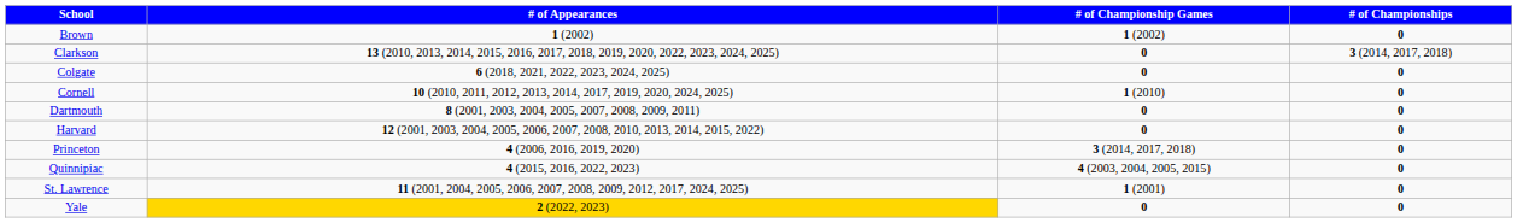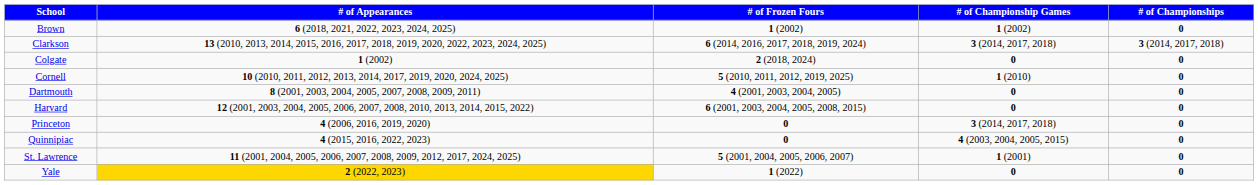 <table class="wikitable" width="100%" style="text-align: center;">
 <tr style=" background:blue; color:#FFFFFF;">
 <td><strong>School</strong></td>
 <td><strong># of Appearances</strong></td>
+<td><strong># of Frozen Fours</strong></td>
 <td><strong># of Championship Games</strong></td>
 <td><strong># of Championships</strong></td>
 </tr>
 <tr>
 <td><a href='#'>Brown</a></td>
+<td><strong>6</strong> (2018, 2021, 2022, 2023, 2024, 2025)</td>
 <td><strong>1</strong> (2002)</td>
 <td><strong>1</strong> (2002)</td>
 <td><strong>0</strong></td>
 </tr>
 <tr>
 <td><a href='#'>Clarkson</a></td>
 <td><strong>13</strong> (2010, 2013, 2014, 2015, 2016, 2017, 2018, 2019, 2020, 2022, 2023, 2024, 2025)</td>
-<td><strong>0</strong></td>
+<td><strong>6</strong> (2014, 2016, 2017, 2018, 2019, 2024)</td>
+<td><strong>3</strong> (2014, 2017, 2018)</td>
 <td><strong>3</strong> (2014, 2017, 2018)</td>
 </tr>
 <tr>
 <td><a href='#'>Colgate</a></td>
-<td><strong>6</strong> (2018, 2021, 2022, 2023, 2024, 2025)</td>
+<td><strong>1</strong> (2002)</td>
+<td><strong>2</strong> (2018, 2024)</td>
 <td><strong>0</strong></td>
 <td><strong>0</strong></td>
 </tr>
 <tr>
 <td><a href='#'>Cornell</a></td>
 <td><strong>10</strong> (2010, 2011, 2012, 2013, 2014, 2017, 2019, 2020, 2024, 2025)</td>
+<td><strong>5</strong> (2010, 2011, 2012, 2019, 2025)</td>
 <td><strong>1</strong> (2010)</td>
 <td><strong>0</strong></td>
 </tr>
 <tr>
 <td><a href='#'>Dartmouth</a></td>
 <td><strong>8</strong> (2001, 2003, 2004, 2005, 2007, 2008, 2009, 2011)</td>
+<td><strong>4</strong> (2001, 2003, 2004, 2005)</td>
 <td><strong>0</strong></td>
 <td><strong>0</strong></td>
 </tr>
 <tr>
 <td><a href='#'>Harvard</a></td>
 <td><strong>12</strong> (2001, 2003, 2004, 2005, 2006, 2007, 2008, 2010, 2013, 2014, 2015, 2022)</td>
+<td><strong>6</strong> (2001, 2003, 2004, 2005, 2008, 2015)</td>
 <td><strong>0</strong></td>
 <td><strong>0</strong></td>
 </tr>
 <tr>
 <td><a href='#'>Princeton</a></td>
 <td><strong>4</strong> (2006, 2016, 2019, 2020)</td>
+<td><strong>0</strong></td>
 <td><strong>3</strong> (2014, 2017, 2018)</td>
 <td><strong>0</strong></td>
 </tr>
 <tr>
 <td><a href='#'>Quinnipiac</a></td>
 <td><strong>4</strong> (2015, 2016, 2022, 2023)</td>
+<td><strong>0</strong></td>
 <td><strong>4</strong> (2003, 2004, 2005, 2015)</td>
 <td><strong>0</strong></td>
 </tr>
 <tr>
 <td><a href='#'>St. Lawrence</a></td>
 <td><strong>11</strong> (2001, 2004, 2005, 2006, 2007, 2008, 2009, 2012, 2017, 2024, 2025)</td>
+<td><strong>5</strong> (2001, 2004, 2005, 2006, 2007)</td>
 <td><strong>1</strong> (2001)</td>
 <td><strong>0</strong></td>
 </tr>
 <tr>
 <td><a href='#'>Yale</a></td>
 <td style="background: gold;"><strong>2</strong> (2022, 2023)</td>
+<td><strong>1</strong> (2022)</td>
 <td><strong>0</strong></td>
 <td><strong>0</strong></td>
 </tr>
 </table>
